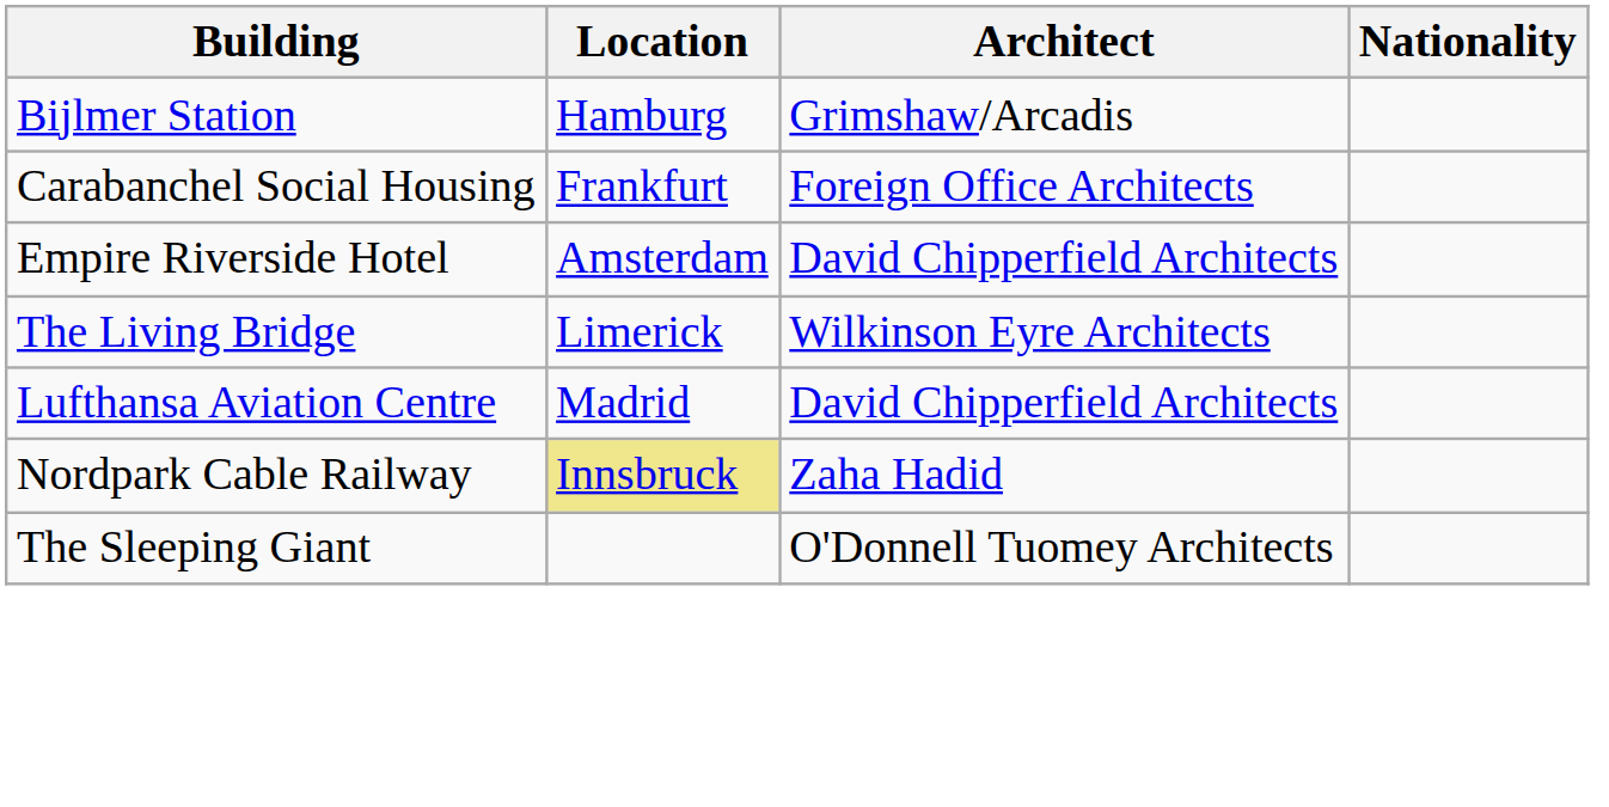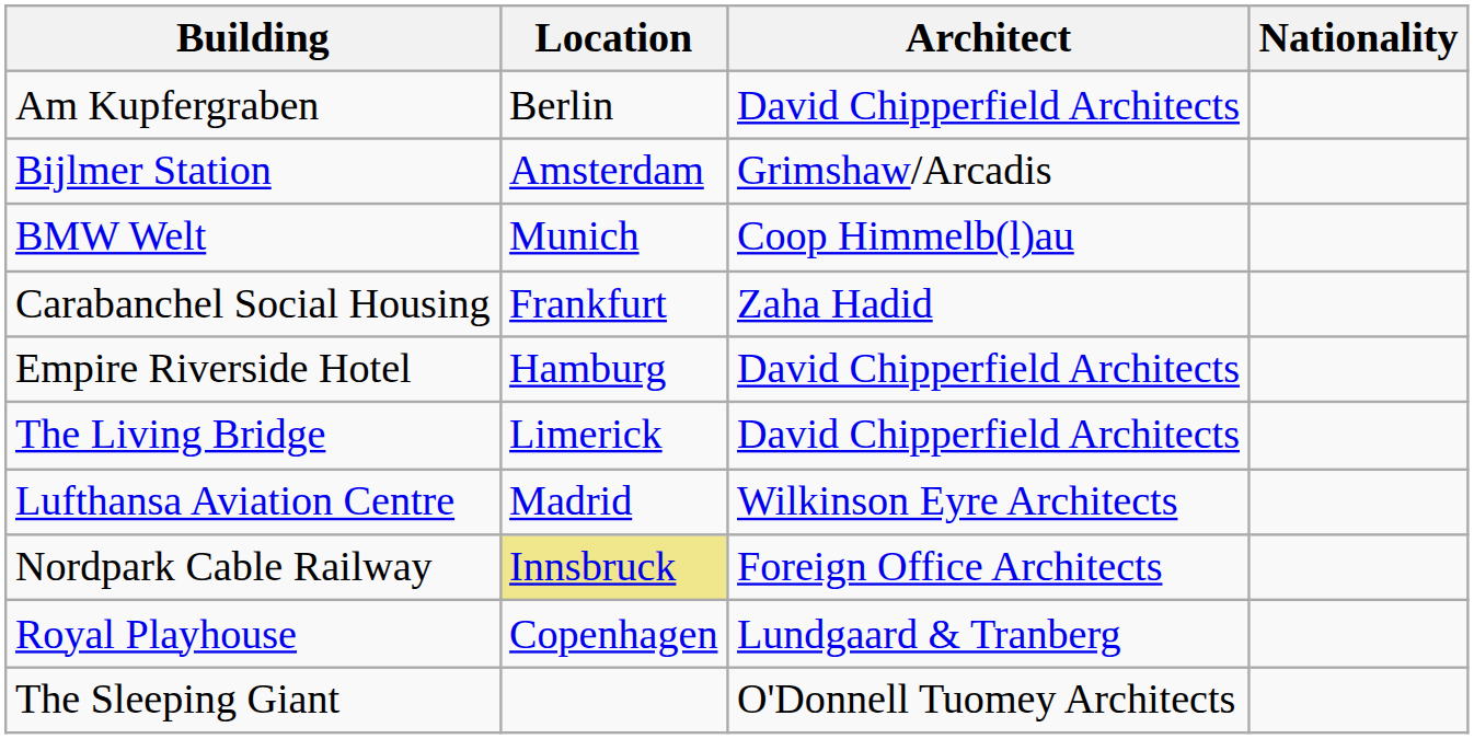 <table class="wikitable" border="1">
 <tr>
 <th header 1>Building</th>
 <th header 2>Location</th>
 <th header 3>Architect</th>
 <th header 4>Nationality</th>
 </tr>
 <tr>
+<td row 1, cell 1>Am Kupfergraben</td>
+<td row 1, cell 2>Berlin<br></td>
+<td row 1, cell 3><a href='#'>David Chipperfield Architects</a></td>
+<td row 1, cell 4></td>
+</tr>
+<tr>
 <td row 2, cell 1><a href='#'>Bijlmer Station</a></td>
-<td row 5, cell 2><a href='#'>Hamburg</a><br></td>
+<td row 2, cell 2><a href='#'>Amsterdam</a><br> </td>
 <td row 2, cell 3><a href='#'>Grimshaw</a>/Arcadis</td>
 <td row 2, cell 4></td>
 </tr>
 <tr>
+<td row 3, cell 1><a href='#'>BMW Welt</a></td>
+<td row 3, cell 2><a href='#'>Munich</a><br></td>
+<td row 3, cell 3><a href='#'>Coop Himmelb(l)au</a></td>
+<td row 3, cell 4></td>
+</tr>
+<tr>
 <td row 4, cell 1>Carabanchel Social Housing</td>
 <td row 7, cell 2><a href='#'>Frankfurt</a><br></td>
-<td row 4, cell 3><a href='#'>Foreign Office Architects</a></td>
+<td row 8, cell 3><a href='#'>Zaha Hadid</a></td>
 <td row 4, cell 4></td>
 </tr>
 <tr>
 <td row 5, cell 1>Empire Riverside Hotel</td>
-<td row 2, cell 2><a href='#'>Amsterdam</a><br> </td>
+<td row 5, cell 2><a href='#'>Hamburg</a><br></td>
 <td row 5, cell 3><a href='#'>David Chipperfield Architects</a></td>
 <td row 5, cell 4></td>
 </tr>
 <tr>
 <td row 6, cell 1><a href='#'>The Living Bridge</a></td>
 <td row 6, cell 2><a href='#'>Limerick</a><br></td>
-<td row 6, cell 3><a href='#'>Wilkinson Eyre Architects</a></td>
+<td row 7, cell 3><a href='#'>David Chipperfield Architects</a></td>
 <td row 6, cell 4></td>
 </tr>
 <tr>
 <td row 7, cell 1><a href='#'>Lufthansa Aviation Centre</a></td>
 <td row 4, cell 2><a href='#'>Madrid</a><br></td>
-<td row 7, cell 3><a href='#'>David Chipperfield Architects</a></td>
+<td row 6, cell 3><a href='#'>Wilkinson Eyre Architects</a></td>
 <td row 7, cell 4></td>
 </tr>
 <tr>
 <td row 8, cell 1>Nordpark Cable Railway</td>
 <td row 8, cell 2 style="background: khaki;"><a href='#'>Innsbruck</a><br> </td>
-<td row 8, cell 3><a href='#'>Zaha Hadid</a></td>
+<td row 4, cell 3><a href='#'>Foreign Office Architects</a></td>
 <td row 8, cell 4></td>
+</tr>
+<tr>
+<td row 9, cell 1><a href='#'>Royal Playhouse</a></td>
+<td row 9, cell 2><a href='#'>Copenhagen</a><br></td>
+<td row 9, cell 3><a href='#'>Lundgaard & Tranberg</a></td>
+<td row 9, cell 4></td>
 </tr>
 <tr>
 <td row 10, cell 1>The Sleeping Giant</td>
 <td row 10, cell 2></td>
 <td row 10, cell 3>O'Donnell Tuomey Architects</td>
 <td row 10, cell 4></td>
 </tr>
 </table>
